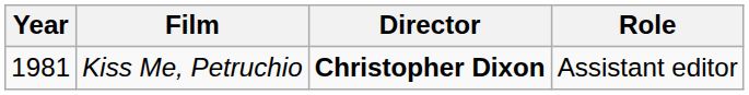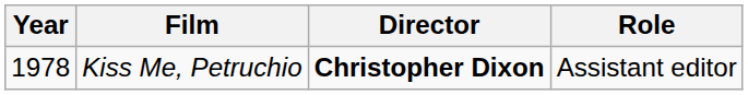 <table class="wikitable">
 <tr>
 <th>Year</th>
 <th>Film</th>
 <th>Director</th>
 <th>Role</th>
 </tr>
 <tr>
-<td>1981</td>
+<td>1978</td>
 <td><em>Kiss Me, Petruchio</em></td>
 <td><strong>Christopher Dixon</strong></td>
 <td>Assistant editor</td>
 </tr>
 </table>
